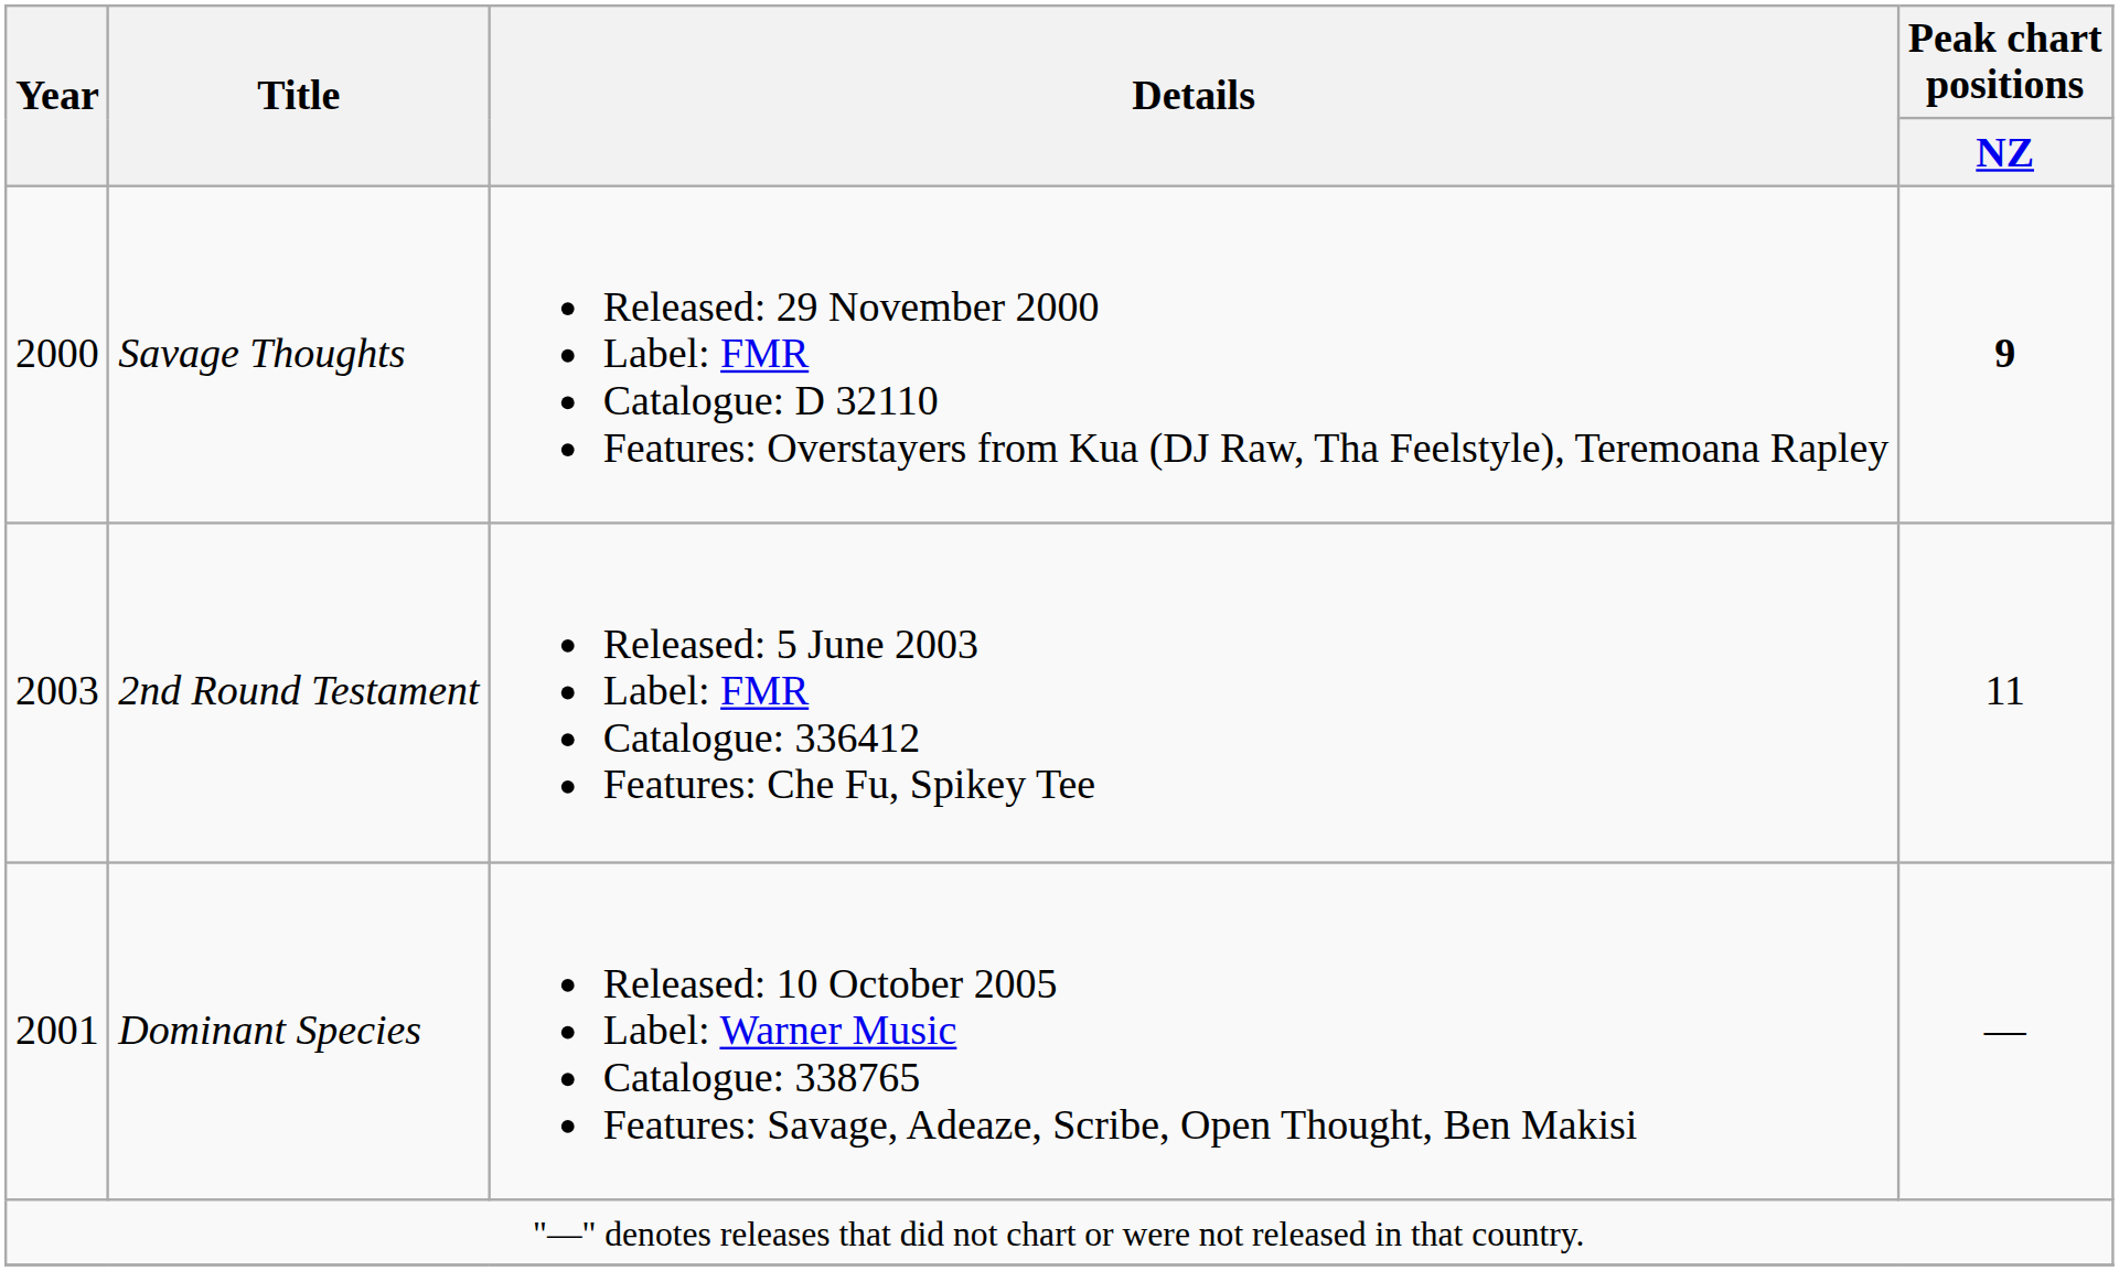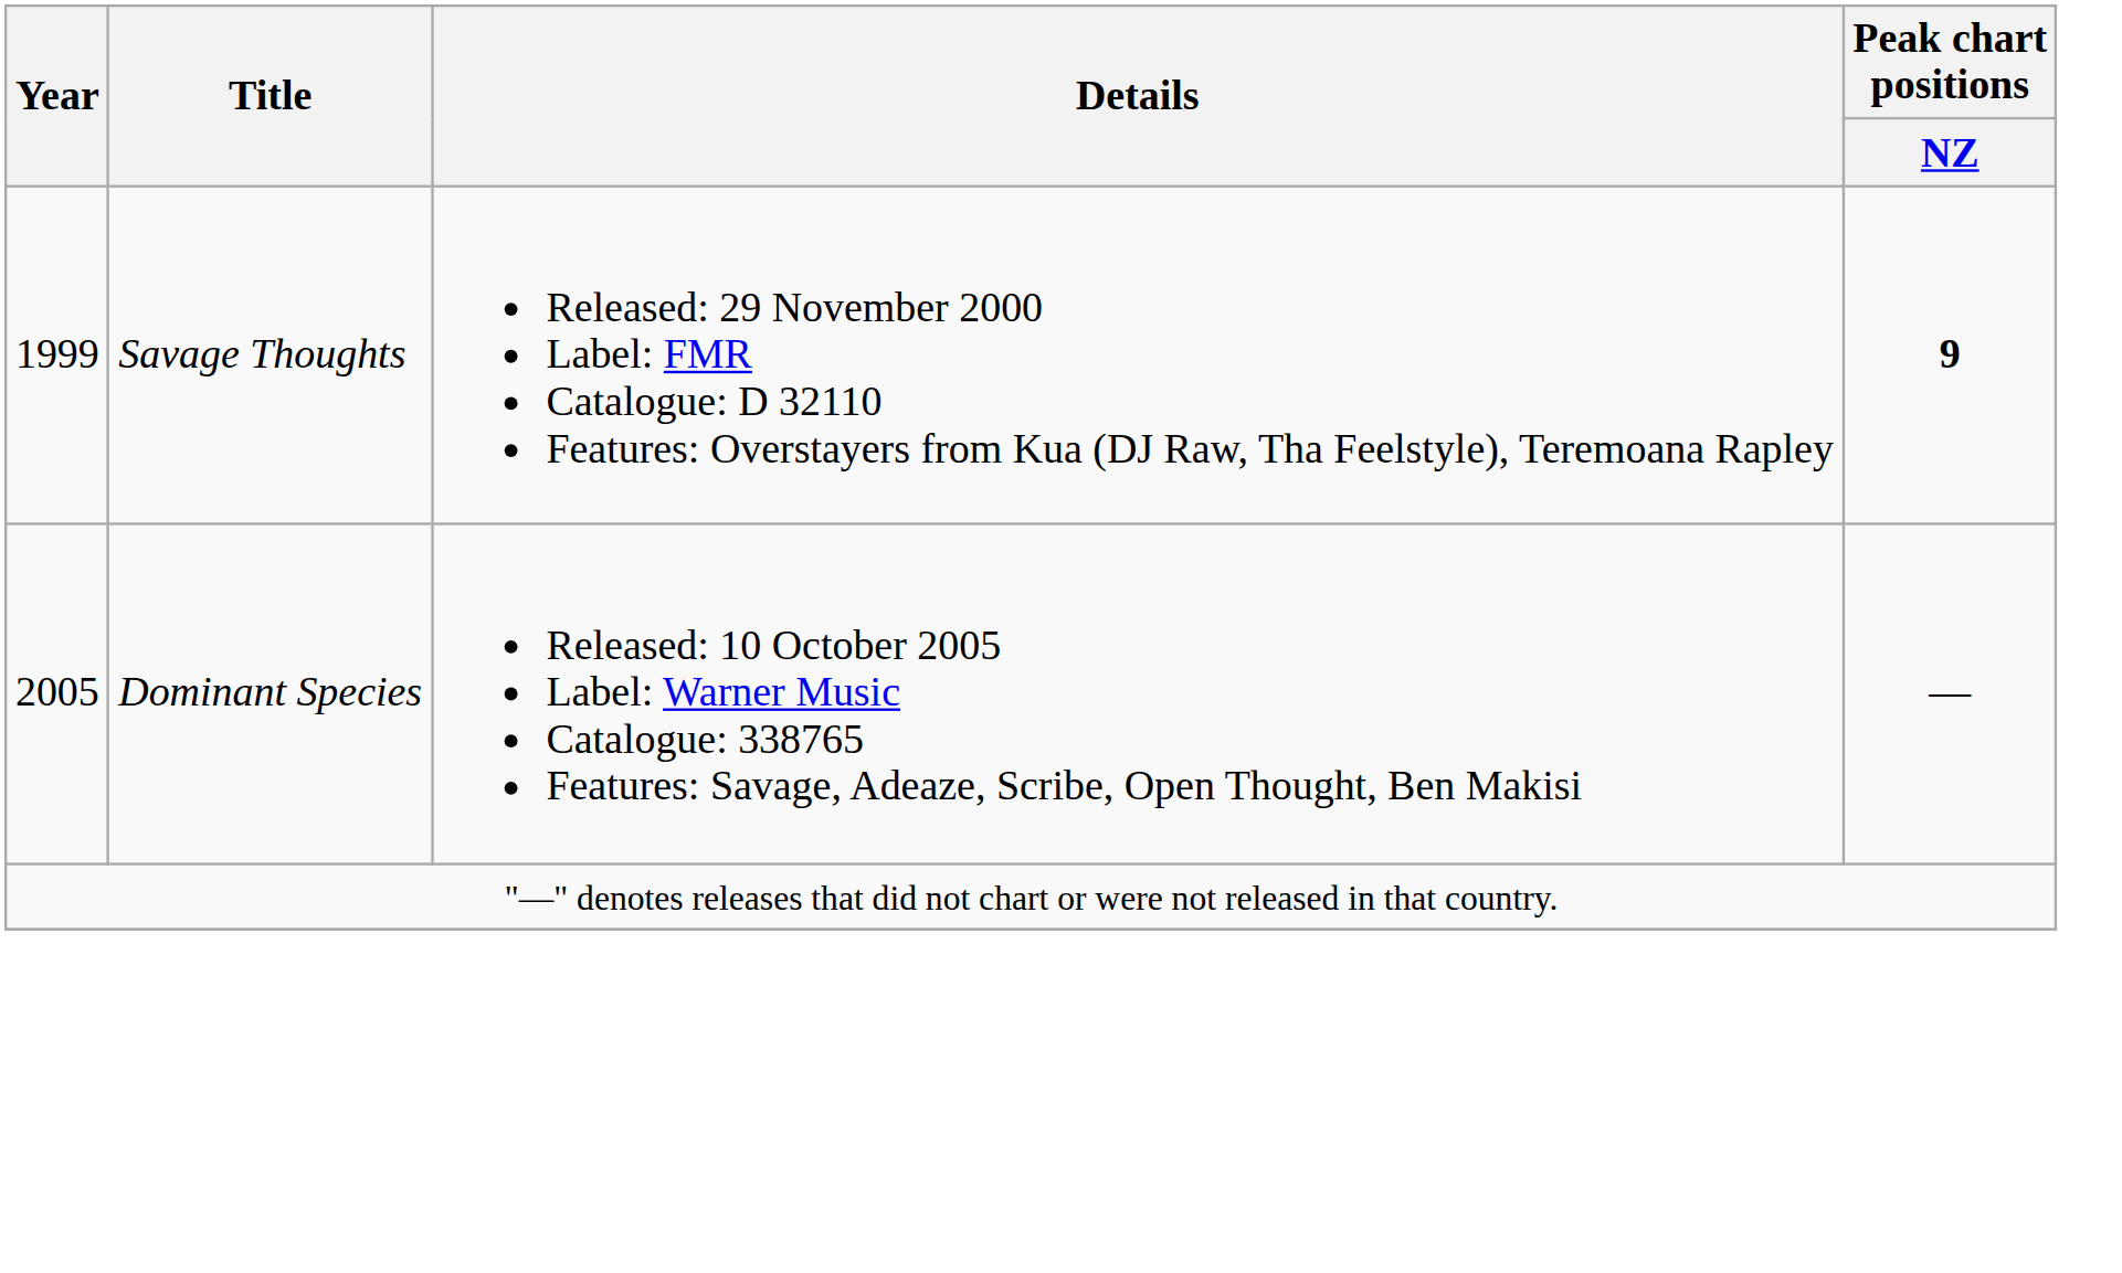 <table class="wikitable plainrowheaders">
 <tr>
 <th rowspan="2">Year</th>
 <th rowspan="2">Title</th>
 <th rowspan="2">Details</th>
 <th>Peak chart<br>positions</th>
 </tr>
 <tr>
 <th><a href='#'>NZ</a></th>
 </tr>
 <tr>
-<td>2000</td>
+<td>1999</td>
 <td><em>Savage Thoughts</em></td>
 <td><br><ul><li>Released: 29 November 2000</li><li>Label: <a href='#'>FMR</a></li><li>Catalogue: D 32110</li><li>Features: Overstayers from Kua (DJ Raw, Tha Feelstyle), Teremoana Rapley</li></ul></td>
 <td align="center"><strong>9</strong></td>
 </tr>
 <tr>
-<td>2003</td>
-<td><em>2nd Round Testament</em></td>
-<td><br><ul><li>Released: 5 June 2003</li><li>Label: <a href='#'>FMR</a></li><li>Catalogue: 336412</li><li>Features: Che Fu, Spikey Tee</li></ul></td>
-<td align="center">11</td>
-</tr>
-<tr>
-<td>2001</td>
+<td>2005</td>
 <td><em>Dominant Species</em></td>
 <td><br><ul><li>Released: 10 October 2005</li><li>Label: <a href='#'>Warner Music</a></li><li>Catalogue: 338765</li><li>Features: Savage, Adeaze, Scribe, Open Thought, Ben Makisi</li></ul></td>
 <td align="center">—</td>
 </tr>
 <tr>
 <td align=center colspan=4><small>"—" denotes releases that did not chart or were not released in that country.</small></td>
 </tr>
 <tr>
 </tr>
 </table>
